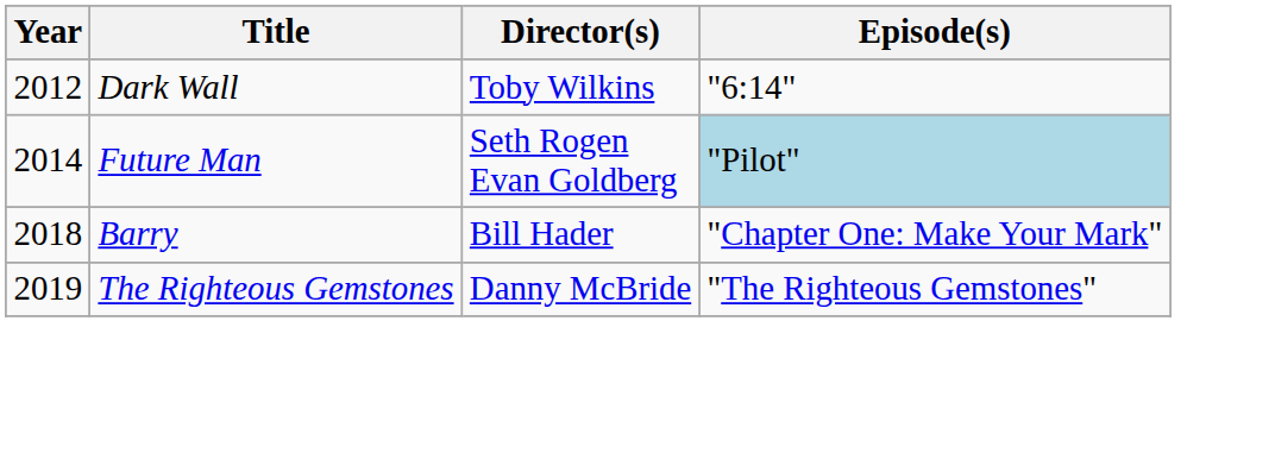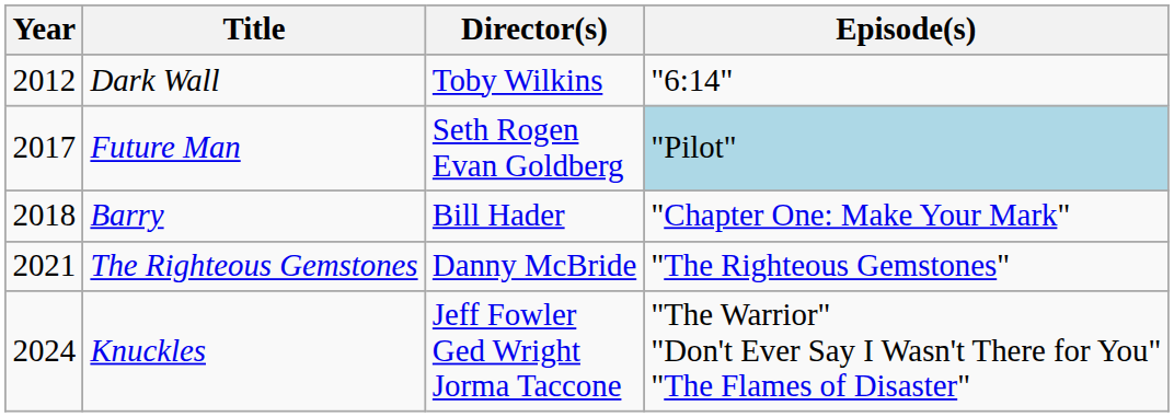 <table class="wikitable">
 <tr>
 <th>Year</th>
 <th>Title</th>
 <th>Director(s)</th>
 <th>Episode(s)</th>
 </tr>
 <tr>
 <td>2012</td>
 <td><em>Dark Wall</em></td>
 <td><a href='#'>Toby Wilkins</a></td>
 <td>"6:14"</td>
 </tr>
 <tr>
-<td>2014</td>
+<td>2017</td>
 <td><em><a href='#'>Future Man</a></em></td>
 <td><a href='#'>Seth Rogen</a><br><a href='#'>Evan Goldberg</a></td>
 <td style="background: lightblue;">"Pilot"</td>
 </tr>
 <tr>
 <td>2018</td>
 <td><em><a href='#'>Barry</a></em></td>
 <td><a href='#'>Bill Hader</a></td>
 <td>"<a href='#'>Chapter One: Make Your Mark</a>"</td>
 </tr>
 <tr>
-<td>2019</td>
+<td>2021</td>
 <td><em><a href='#'>The Righteous Gemstones</a></em></td>
 <td><a href='#'>Danny McBride</a></td>
 <td>"<a href='#'>The Righteous Gemstones</a>"</td>
 </tr>
+<tr>
+<td>2024</td>
+<td><em><a href='#'>Knuckles</a></em></td>
+<td><a href='#'>Jeff Fowler</a><br><a href='#'>Ged Wright</a><br><a href='#'>Jorma Taccone</a></td>
+<td>"The Warrior"<br>"Don't Ever Say I Wasn't There for You"<br>"<a href='#'>The Flames of Disaster</a>"</td>
+</tr>
 </table>
